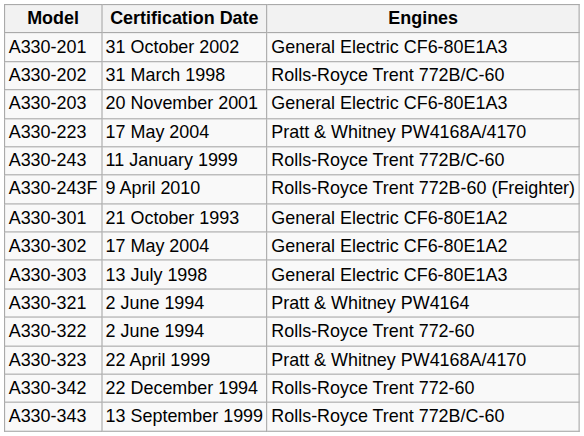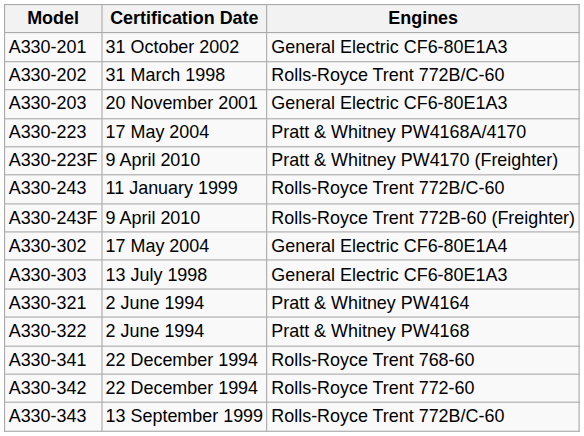 <table class="wikitable sortable sticky-header" style="text-align: left;">
 <tr>
 <th>Model</th>
 <th>Certification Date</th>
 <th>Engines</th>
 </tr>
 <tr>
 <td>A330-201</td>
 <td>31 October 2002</td>
 <td>General Electric CF6-80E1A3</td>
 </tr>
 <tr>
 <td>A330-202</td>
 <td>31 March 1998</td>
 <td>Rolls-Royce Trent 772B/C-60</td>
 </tr>
 <tr>
 <td>A330-203</td>
 <td>20 November 2001</td>
 <td>General Electric CF6-80E1A3</td>
 </tr>
 <tr>
 <td>A330-223</td>
 <td>17 May 2004</td>
 <td>Pratt & Whitney PW4168A/4170</td>
 </tr>
 <tr>
+<td>A330-223F</td>
+<td>9 April 2010</td>
+<td>Pratt & Whitney PW4170 (Freighter)</td>
+</tr>
+<tr>
 <td>A330-243</td>
 <td>11 January 1999</td>
 <td>Rolls-Royce Trent 772B/C-60</td>
 </tr>
 <tr>
 <td>A330-243F</td>
 <td>9 April 2010</td>
 <td>Rolls-Royce Trent 772B-60 (Freighter)</td>
 </tr>
 <tr>
-<td>A330-301</td>
-<td>21 October 1993</td>
-<td>General Electric CF6-80E1A2</td>
-</tr>
-<tr>
 <td>A330-302</td>
 <td>17 May 2004</td>
-<td>General Electric CF6-80E1A2</td>
+<td>General Electric CF6-80E1A4</td>
 </tr>
 <tr>
 <td>A330-303</td>
 <td>13 July 1998</td>
 <td>General Electric CF6-80E1A3</td>
 </tr>
 <tr>
 <td>A330-321</td>
 <td>2 June 1994</td>
 <td>Pratt & Whitney PW4164</td>
 </tr>
 <tr>
 <td>A330-322</td>
 <td>2 June 1994</td>
-<td>Rolls-Royce Trent 772-60</td>
+<td>Pratt & Whitney PW4168</td>
 </tr>
 <tr>
-<td>A330-323</td>
-<td>22 April 1999</td>
-<td>Pratt & Whitney PW4168A/4170</td>
+<td>A330-341</td>
+<td>22 December 1994</td>
+<td>Rolls-Royce Trent 768-60</td>
 </tr>
 <tr>
 <td>A330-342</td>
 <td>22 December 1994</td>
 <td>Rolls-Royce Trent 772-60</td>
 </tr>
 <tr>
 <td>A330-343</td>
 <td>13 September 1999</td>
 <td>Rolls-Royce Trent 772B/C-60</td>
 </tr>
 </table>
